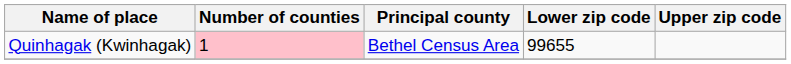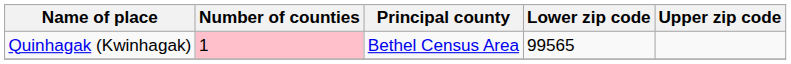 <table class="wikitable">
 <tr>
 <th>Name of place</th>
 <th>Number of counties</th>
 <th>Principal county</th>
 <th>Lower zip code</th>
 <th>Upper zip code</th>
 </tr>
 <tr --->
 <td><a href='#'>Quinhagak</a> (Kwinhagak)</td>
 <td style="background: pink;">1</td>
 <td><a href='#'>Bethel Census Area</a></td>
-<td>99655</td>
+<td>99565</td>
 <td> </td>
 </tr>
 <tr --->
 </tr>
 </table>
